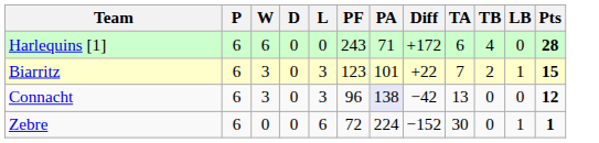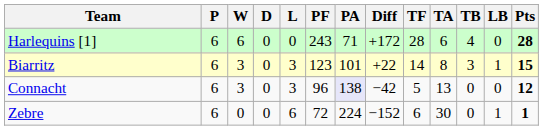 <table class="wikitable" style="text-align: center;">
 <tr>
 <th style="width:200px;">Team</th>
 <th width="20">P</th>
 <th width="20">W</th>
 <th width="20">D</th>
 <th width="20">L</th>
 <th width="20">PF</th>
 <th width="20">PA</th>
 <th width="20">Diff</th>
+<th width="20">TF</th>
 <th width="20">TA</th>
 <th width="20">TB</th>
 <th width="20">LB</th>
 <th width="20">Pts</th>
 </tr>
 <tr bgcolor="#ccffcc">
 <td align=left> <a href='#'>Harlequins</a> [1]</td>
 <td>6</td>
 <td>6</td>
 <td>0</td>
 <td>0</td>
 <td>243</td>
 <td>71</td>
 <td>+172</td>
+<td>28</td>
 <td>6</td>
 <td>4</td>
 <td>0</td>
 <td><strong>28</strong></td>
 </tr>
 <tr bgcolor="#ffffcc">
 <td align=left> <a href='#'>Biarritz</a></td>
 <td>6</td>
 <td>3</td>
 <td>0</td>
 <td>3</td>
 <td>123</td>
 <td>101</td>
 <td>+22</td>
-<td>7</td>
-<td>2</td>
+<td>14</td>
+<td>8</td>
+<td>3</td>
 <td>1</td>
 <td><strong>15</strong></td>
 </tr>
 <tr>
 <td align=left> <a href='#'>Connacht</a></td>
 <td>6</td>
 <td>3</td>
 <td>0</td>
 <td>3</td>
 <td>96</td>
 <td style="background: lavender;">138</td>
 <td>−42</td>
+<td>5</td>
 <td>13</td>
 <td>0</td>
 <td>0</td>
 <td><strong>12</strong></td>
 </tr>
 <tr>
 <td align=left> <a href='#'>Zebre</a></td>
 <td>6</td>
 <td>0</td>
 <td>0</td>
 <td>6</td>
 <td>72</td>
 <td>224</td>
 <td>−152</td>
+<td>6</td>
 <td>30</td>
 <td>0</td>
 <td>1</td>
 <td><strong>1</strong></td>
 </tr>
 </table>
